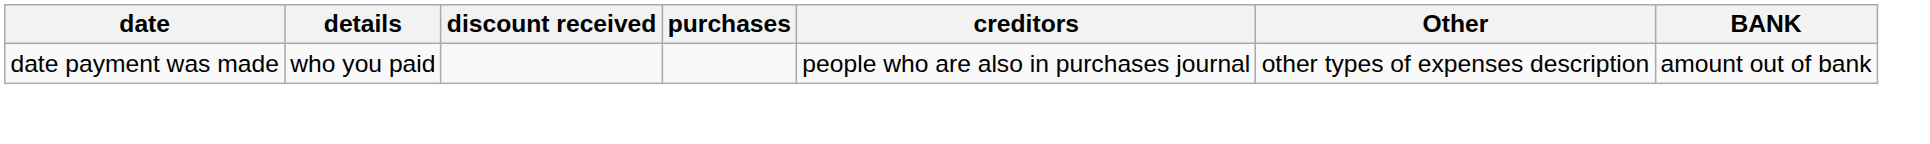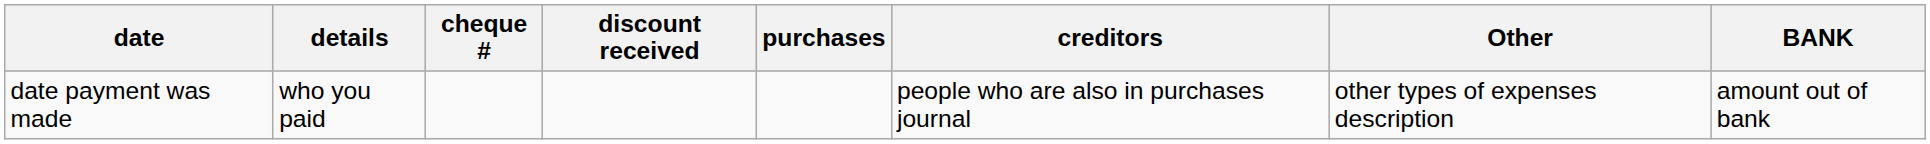 <table class="wikitable">
 <tr>
 <th>date</th>
 <th>details</th>
+<th>cheque #</th>
 <th>discount received</th>
 <th>purchases</th>
 <th>creditors</th>
 <th>Other</th>
 <th>BANK</th>
 </tr>
 <tr>
 <td>date payment was made</td>
 <td>who you paid</td>
 <td></td>
 <td></td>
+<td></td>
 <td>people who are also in purchases journal</td>
 <td>other types of expenses description</td>
 <td>amount out of bank</td>
 </tr>
 </table>
